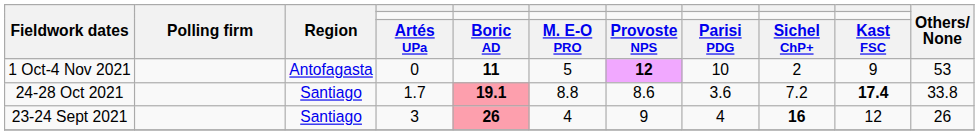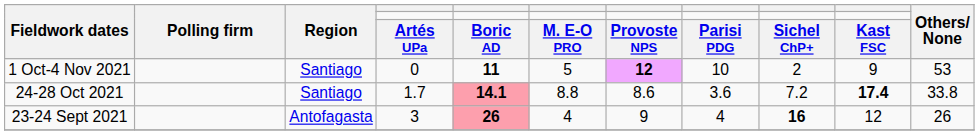 <table class="wikitable" style="text-align:center;font-size:85%;line-height:14px;">
 <tr bgcolor=lightgray>
 <th rowspan="3">Fieldwork dates</th>
 <th rowspan="3" style="width:125px;">Polling firm</th>
 <th rowspan="3">Region</th>
 <th style="width:60px;"></th>
 <th style="width:60px;"></th>
 <th style="width:60px;"></th>
 <th style="width:60px;"></th>
 <th style="width:60px;"></th>
 <th style="width:60px;"></th>
 <th style="width:60px;"></th>
 <th rowspan="3">Others/<br>None</th>
 </tr>
 <tr>
 <td bgcolor=></td>
 <td bgcolor=></td>
 <td bgcolor=></td>
 <td bgcolor=></td>
 <td bgcolor=></td>
 <td bgcolor=></td>
 <td bgcolor=></td>
 </tr>
 <tr>
 <th><a href='#'>Artés</a><br><small><a href='#'>UPa</a></small></th>
 <th><a href='#'>Boric</a><br><small><a href='#'>AD</a></small></th>
 <th><a href='#'>M. E-O</a><br><small><a href='#'>PRO</a></small></th>
 <th><a href='#'>Provoste</a><br><small><a href='#'>NPS</a></small></th>
 <th><a href='#'>Parisi</a><br><small><a href='#'>PDG</a></small></th>
 <th><a href='#'>Sichel</a><br><small><a href='#'>ChP+</a></small></th>
 <th><a href='#'>Kast</a><br><small><a href='#'>FSC</a></small></th>
 </tr>
 <tr>
 <td>1 Oct-4 Nov 2021</td>
 <td></td>
-<td><a href='#'>Antofagasta</a></td>
+<td><a href='#'>Santiago</a></td>
 <td>0</td>
 <td><strong>11</strong></td>
 <td>5</td>
 <td bgcolor="#f1a8ff"><strong>12</strong></td>
 <td>10</td>
 <td>2</td>
 <td>9</td>
 <td>53</td>
 </tr>
 <tr>
 <td>24-28 Oct 2021</td>
 <td></td>
 <td><a href='#'>Santiago</a></td>
 <td>1.7</td>
-<td bgcolor="#FD9FAD"><strong>19.1</strong></td>
+<td bgcolor="#FD9FAD"><strong>14.1</strong></td>
 <td>8.8</td>
 <td>8.6</td>
 <td>3.6</td>
 <td>7.2</td>
 <td><strong>17.4</strong></td>
 <td>33.8</td>
 </tr>
 <tr>
 <td>23-24 Sept 2021</td>
 <td></td>
-<td><a href='#'>Santiago</a></td>
+<td><a href='#'>Antofagasta</a></td>
 <td>3</td>
 <td bgcolor="#FD9FAD"><strong>26</strong></td>
 <td>4</td>
 <td>9</td>
 <td>4</td>
 <td><strong>16</strong></td>
 <td>12</td>
 <td>26</td>
 </tr>
 <tr>
 </tr>
 </table>
